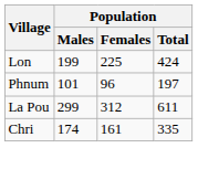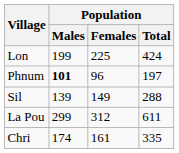 <table class="wikitable">
 <tr>
 <th rowspan=2>Village</th>
 <th colspan=3>Population</th>
 </tr>
 <tr>
 <th>Males</th>
 <th>Females</th>
 <th>Total</th>
 </tr>
 <tr>
 <td>Lon</td>
 <td>199</td>
 <td>225</td>
 <td>424</td>
 </tr>
 <tr>
 <td>Phnum</td>
-<td>101</td>
+<td><strong>101</strong></td>
 <td>96</td>
 <td>197</td>
+</tr>
+<tr>
+<td>Sil</td>
+<td>139</td>
+<td>149</td>
+<td>288</td>
 </tr>
 <tr>
 <td>La Pou</td>
 <td>299</td>
 <td>312</td>
 <td>611</td>
 </tr>
 <tr>
 <td>Chri</td>
 <td>174</td>
 <td>161</td>
 <td>335</td>
 </tr>
 </table>
